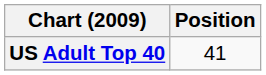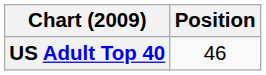 <table class="wikitable plainrowheaders" style="text-align:center">
 <tr>
 <th scope="col">Chart (2009)</th>
 <th scope="col">Position</th>
 </tr>
 <tr>
 <th scope="row">US <a href='#'>Adult Top 40</a></th>
-<td>41</td>
+<td>46</td>
 </tr>
 </table>
